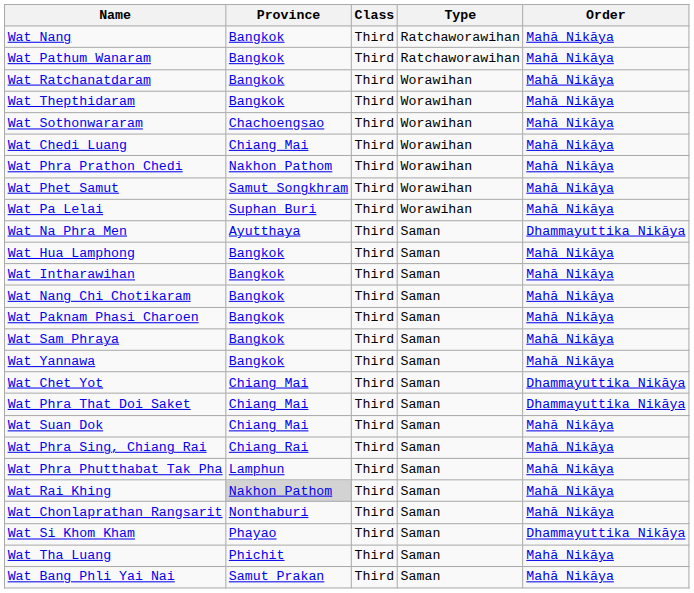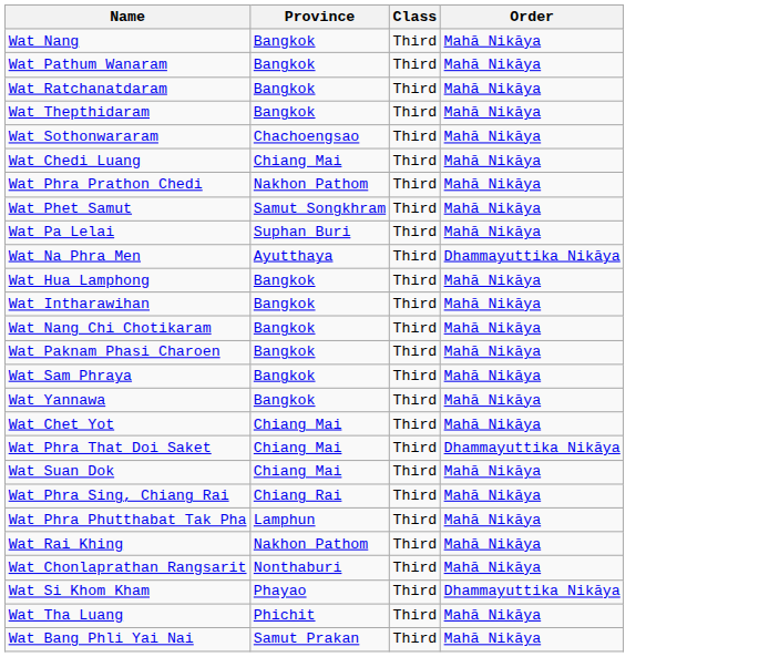 <table class="wikitable sortable">
 <tr>
 <th>Name</th>
 <th>Province</th>
 <th>Class</th>
-<th>Type</th>
 <th>Order</th>
 </tr>
 <tr>
 <td><a href='#'>Wat Nang</a></td>
 <td><a href='#'>Bangkok</a></td>
 <td>Third</td>
-<td>Ratchaworawihan</td>
 <td><a href='#'>Mahā Nikāya</a></td>
 </tr>
 <tr>
 <td><a href='#'>Wat Pathum Wanaram</a></td>
 <td><a href='#'>Bangkok</a></td>
 <td>Third</td>
-<td>Ratchaworawihan</td>
 <td><a href='#'>Mahā Nikāya</a></td>
 </tr>
 <tr>
 <td><a href='#'>Wat Ratchanatdaram</a></td>
 <td><a href='#'>Bangkok</a></td>
 <td>Third</td>
-<td>Worawihan</td>
 <td><a href='#'>Mahā Nikāya</a></td>
 </tr>
 <tr>
 <td><a href='#'>Wat Thepthidaram</a></td>
 <td><a href='#'>Bangkok</a></td>
 <td>Third</td>
-<td>Worawihan</td>
 <td><a href='#'>Mahā Nikāya</a></td>
 </tr>
 <tr>
 <td><a href='#'>Wat Sothonwararam</a></td>
 <td><a href='#'>Chachoengsao</a></td>
 <td>Third</td>
-<td>Worawihan</td>
 <td><a href='#'>Mahā Nikāya</a></td>
 </tr>
 <tr>
 <td><a href='#'>Wat Chedi Luang</a></td>
 <td><a href='#'>Chiang Mai</a></td>
 <td>Third</td>
-<td>Worawihan</td>
 <td><a href='#'>Mahā Nikāya</a></td>
 </tr>
 <tr>
 <td><a href='#'>Wat Phra Prathon Chedi</a></td>
 <td><a href='#'>Nakhon Pathom</a></td>
 <td>Third</td>
-<td>Worawihan</td>
 <td><a href='#'>Mahā Nikāya</a></td>
 </tr>
 <tr>
 <td><a href='#'>Wat Phet Samut</a></td>
 <td><a href='#'>Samut Songkhram</a></td>
 <td>Third</td>
-<td>Worawihan</td>
 <td><a href='#'>Mahā Nikāya</a></td>
 </tr>
 <tr>
 <td><a href='#'>Wat Pa Lelai</a></td>
 <td><a href='#'>Suphan Buri</a></td>
 <td>Third</td>
-<td>Worawihan</td>
 <td><a href='#'>Mahā Nikāya</a></td>
 </tr>
 <tr>
 <td><a href='#'>Wat Na Phra Men</a></td>
 <td><a href='#'>Ayutthaya</a></td>
 <td>Third</td>
-<td>Saman</td>
 <td><a href='#'>Dhammayuttika Nikāya</a></td>
 </tr>
 <tr>
 <td><a href='#'>Wat Hua Lamphong</a></td>
 <td><a href='#'>Bangkok</a></td>
 <td>Third</td>
-<td>Saman</td>
 <td><a href='#'>Mahā Nikāya</a></td>
 </tr>
 <tr>
 <td><a href='#'>Wat Intharawihan</a></td>
 <td><a href='#'>Bangkok</a></td>
 <td>Third</td>
-<td>Saman</td>
 <td><a href='#'>Mahā Nikāya</a></td>
 </tr>
 <tr>
 <td><a href='#'>Wat Nang Chi Chotikaram</a></td>
 <td><a href='#'>Bangkok</a></td>
 <td>Third</td>
-<td>Saman</td>
 <td><a href='#'>Mahā Nikāya</a></td>
 </tr>
 <tr>
 <td><a href='#'>Wat Paknam Phasi Charoen</a></td>
 <td><a href='#'>Bangkok</a></td>
 <td>Third</td>
-<td>Saman</td>
 <td><a href='#'>Mahā Nikāya</a></td>
 </tr>
 <tr>
 <td><a href='#'>Wat Sam Phraya</a></td>
 <td><a href='#'>Bangkok</a></td>
 <td>Third</td>
-<td>Saman</td>
 <td><a href='#'>Mahā Nikāya</a></td>
 </tr>
 <tr>
 <td><a href='#'>Wat Yannawa</a></td>
 <td><a href='#'>Bangkok</a></td>
 <td>Third</td>
-<td>Saman</td>
 <td><a href='#'>Mahā Nikāya</a></td>
 </tr>
 <tr>
 <td><a href='#'>Wat Chet Yot</a></td>
 <td><a href='#'>Chiang Mai</a></td>
 <td>Third</td>
-<td>Saman</td>
-<td><a href='#'>Dhammayuttika Nikāya</a></td>
+<td><a href='#'>Mahā Nikāya</a></td>
 </tr>
 <tr>
 <td><a href='#'>Wat Phra That Doi Saket</a></td>
 <td><a href='#'>Chiang Mai</a></td>
 <td>Third</td>
-<td>Saman</td>
 <td><a href='#'>Dhammayuttika Nikāya</a></td>
 </tr>
 <tr>
 <td><a href='#'>Wat Suan Dok</a></td>
 <td><a href='#'>Chiang Mai</a></td>
 <td>Third</td>
-<td>Saman</td>
 <td><a href='#'>Mahā Nikāya</a></td>
 </tr>
 <tr>
 <td><a href='#'>Wat Phra Sing, Chiang Rai</a></td>
 <td><a href='#'>Chiang Rai</a></td>
 <td>Third</td>
-<td>Saman</td>
 <td><a href='#'>Mahā Nikāya</a></td>
 </tr>
 <tr>
 <td><a href='#'>Wat Phra Phutthabat Tak Pha</a></td>
 <td><a href='#'>Lamphun</a></td>
 <td>Third</td>
-<td>Saman</td>
 <td><a href='#'>Mahā Nikāya</a></td>
 </tr>
 <tr>
 <td><a href='#'>Wat Rai Khing</a></td>
-<td style="background: lightgrey;"><a href='#'>Nakhon Pathom</a></td>
+<td><a href='#'>Nakhon Pathom</a></td>
 <td>Third</td>
-<td>Saman</td>
 <td><a href='#'>Mahā Nikāya</a></td>
 </tr>
 <tr>
 <td><a href='#'>Wat Chonlaprathan Rangsarit</a></td>
 <td><a href='#'>Nonthaburi</a></td>
 <td>Third</td>
-<td>Saman</td>
 <td><a href='#'>Mahā Nikāya</a></td>
 </tr>
 <tr>
 <td><a href='#'>Wat Si Khom Kham</a></td>
 <td><a href='#'>Phayao</a></td>
 <td>Third</td>
-<td>Saman</td>
 <td><a href='#'>Dhammayuttika Nikāya</a></td>
 </tr>
 <tr>
 <td><a href='#'>Wat Tha Luang</a></td>
 <td><a href='#'>Phichit</a></td>
 <td>Third</td>
-<td>Saman</td>
 <td><a href='#'>Mahā Nikāya</a></td>
 </tr>
 <tr>
 <td><a href='#'>Wat Bang Phli Yai Nai</a></td>
 <td><a href='#'>Samut Prakan</a></td>
 <td>Third</td>
-<td>Saman</td>
 <td><a href='#'>Mahā Nikāya</a></td>
 </tr>
 </table>
